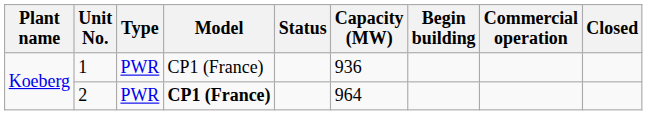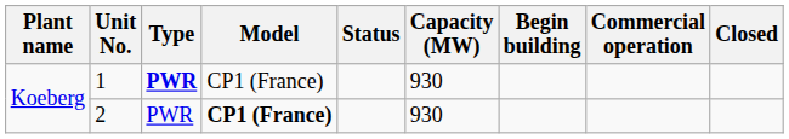 <table class="wikitable sortable mw-datatable">
 <tr>
 <th>Plant<br>name</th>
 <th>Unit<br>No.</th>
 <th>Type</th>
 <th>Model</th>
 <th>Status</th>
 <th>Capacity<br>(MW)</th>
 <th>Begin<br>building</th>
 <th>Commercial<br>operation</th>
 <th>Closed</th>
 </tr>
 <tr>
 <td rowspan=2><a href='#'>Koeberg</a></td>
 <td>1</td>
-<td><a href='#'>PWR</a></td>
+<td><strong><a href='#'>PWR</a></strong></td>
 <td>CP1 (France)</td>
 <td></td>
-<td>936</td>
+<td>930</td>
 <td></td>
 <td></td>
 <td></td>
 </tr>
 <tr>
 <td>2</td>
 <td><a href='#'>PWR</a></td>
 <td><strong>CP1 (France)</strong></td>
 <td></td>
-<td>964</td>
+<td>930</td>
 <td></td>
 <td></td>
 <td></td>
 </tr>
 </table>
